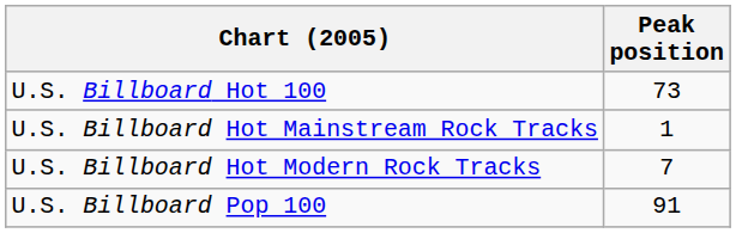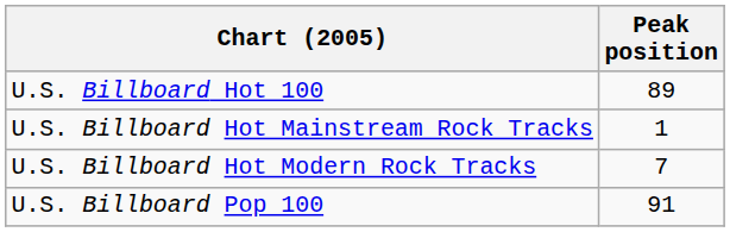 <table class="wikitable">
 <tr>
 <th>Chart (2005)</th>
 <th>Peak<br>position</th>
 </tr>
 <tr>
 <td>U.S. <a href='#'><em>Billboard</em> Hot 100</a></td>
-<td align="center">73</td>
+<td align="center">89</td>
 </tr>
 <tr>
 <td>U.S. <em>Billboard</em> <a href='#'>Hot Mainstream Rock Tracks</a></td>
 <td align="center">1</td>
 </tr>
 <tr>
 <td>U.S. <em>Billboard</em> <a href='#'>Hot Modern Rock Tracks</a></td>
 <td align="center">7</td>
 </tr>
 <tr>
 <td>U.S. <em>Billboard</em> <a href='#'>Pop 100</a></td>
 <td align="center">91</td>
 </tr>
 </table>
